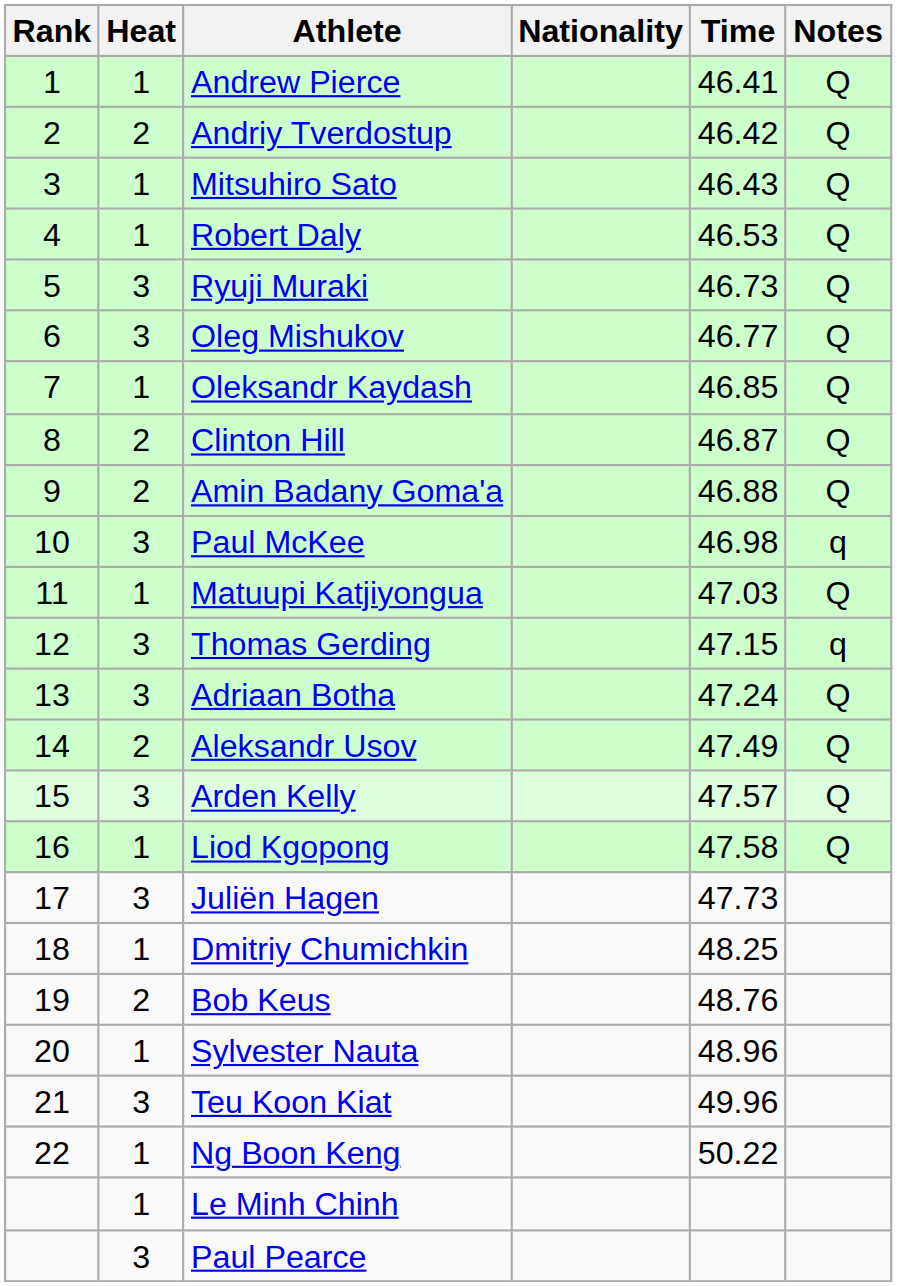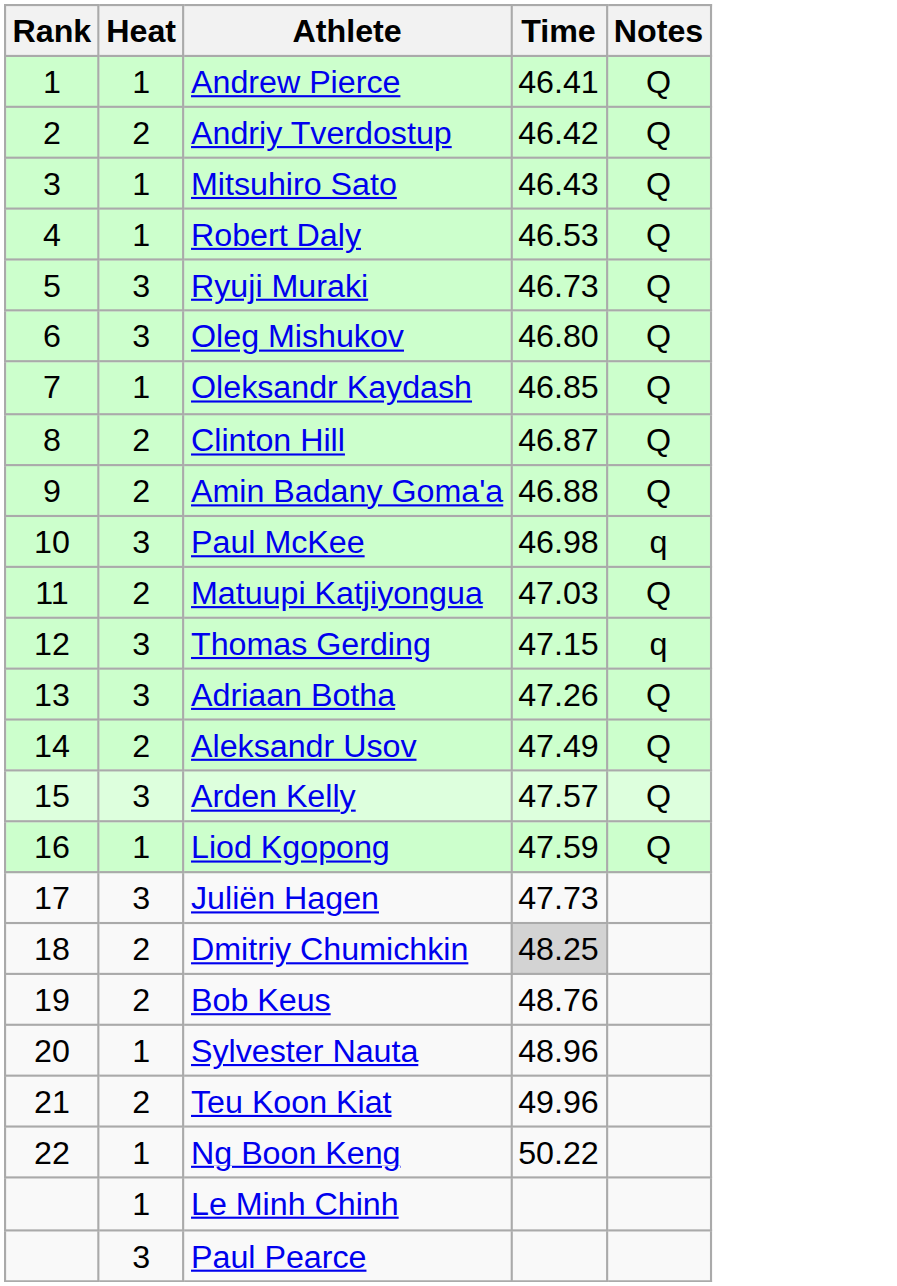 <table class="wikitable sortable" style="text-align:center;font-size:95%">
 <tr>
 <th>Rank</th>
 <th>Heat</th>
 <th>Athlete</th>
-<th>Nationality</th>
 <th>Time</th>
 <th>Notes</th>
 </tr>
 <tr bgcolor=ccffcc>
 <td>1</td>
 <td>1</td>
 <td align="left"><a href='#'>Andrew Pierce</a></td>
-<td align=left></td>
 <td>46.41</td>
 <td>Q</td>
 </tr>
 <tr bgcolor=ccffcc>
 <td>2</td>
 <td>2</td>
 <td align="left"><a href='#'>Andriy Tverdostup</a></td>
-<td align=left></td>
 <td>46.42</td>
 <td>Q</td>
 </tr>
 <tr bgcolor=ccffcc>
 <td>3</td>
 <td>1</td>
 <td align="left"><a href='#'>Mitsuhiro Sato</a></td>
-<td align=left></td>
 <td>46.43</td>
 <td>Q</td>
 </tr>
 <tr bgcolor=ccffcc>
 <td>4</td>
 <td>1</td>
 <td align="left"><a href='#'>Robert Daly</a></td>
-<td align=left></td>
 <td>46.53</td>
 <td>Q</td>
 </tr>
 <tr bgcolor=ccffcc>
 <td>5</td>
 <td>3</td>
 <td align="left"><a href='#'>Ryuji Muraki</a></td>
-<td align=left></td>
 <td>46.73</td>
 <td>Q</td>
 </tr>
 <tr bgcolor=ccffcc>
 <td>6</td>
 <td>3</td>
 <td align="left"><a href='#'>Oleg Mishukov</a></td>
-<td align=left></td>
-<td>46.77</td>
+<td>46.80</td>
 <td>Q</td>
 </tr>
 <tr bgcolor=ccffcc>
 <td>7</td>
 <td>1</td>
 <td align="left"><a href='#'>Oleksandr Kaydash</a></td>
-<td align=left></td>
 <td>46.85</td>
 <td>Q</td>
 </tr>
 <tr bgcolor=ccffcc>
 <td>8</td>
 <td>2</td>
 <td align="left"><a href='#'>Clinton Hill</a></td>
-<td align=left></td>
 <td>46.87</td>
 <td>Q</td>
 </tr>
 <tr bgcolor=ccffcc>
 <td>9</td>
 <td>2</td>
 <td align="left"><a href='#'>Amin Badany Goma'a</a></td>
-<td align=left></td>
 <td>46.88</td>
 <td>Q</td>
 </tr>
 <tr bgcolor=ccffcc>
 <td>10</td>
 <td>3</td>
 <td align="left"><a href='#'>Paul McKee</a></td>
-<td align=left></td>
 <td>46.98</td>
 <td>q</td>
 </tr>
 <tr bgcolor=ccffcc>
 <td>11</td>
-<td>1</td>
+<td>2</td>
 <td align="left"><a href='#'>Matuupi Katjiyongua</a></td>
-<td align=left></td>
 <td>47.03</td>
 <td>Q</td>
 </tr>
 <tr bgcolor=ccffcc>
 <td>12</td>
 <td>3</td>
 <td align="left"><a href='#'>Thomas Gerding</a></td>
-<td align=left></td>
 <td>47.15</td>
 <td>q</td>
 </tr>
 <tr bgcolor=ccffcc>
 <td>13</td>
 <td>3</td>
 <td align="left"><a href='#'>Adriaan Botha</a></td>
-<td align=left></td>
-<td>47.24</td>
+<td>47.26</td>
 <td>Q</td>
 </tr>
 <tr bgcolor=ccffcc>
 <td>14</td>
 <td>2</td>
 <td align="left"><a href='#'>Aleksandr Usov</a></td>
-<td align=left></td>
 <td>47.49</td>
 <td>Q</td>
 </tr>
 <tr bgcolor=ddffdd>
 <td>15</td>
 <td>3</td>
 <td align="left"><a href='#'>Arden Kelly</a></td>
-<td align=left></td>
 <td>47.57</td>
 <td>Q</td>
 </tr>
 <tr bgcolor=ccffcc>
 <td>16</td>
 <td>1</td>
 <td align="left"><a href='#'>Liod Kgopong</a></td>
-<td align=left></td>
-<td>47.58</td>
+<td>47.59</td>
 <td>Q</td>
 </tr>
 <tr>
 <td>17</td>
 <td>3</td>
 <td align="left"><a href='#'>Juliën Hagen</a></td>
-<td align=left></td>
 <td>47.73</td>
 <td></td>
 </tr>
 <tr>
 <td>18</td>
-<td>1</td>
+<td>2</td>
 <td align="left"><a href='#'>Dmitriy Chumichkin</a></td>
-<td align=left></td>
-<td>48.25</td>
+<td style="background: lightgrey;">48.25</td>
 <td></td>
 </tr>
 <tr>
 <td>19</td>
 <td>2</td>
 <td align="left"><a href='#'>Bob Keus</a></td>
-<td align=left></td>
 <td>48.76</td>
 <td></td>
 </tr>
 <tr>
 <td>20</td>
 <td>1</td>
 <td align="left"><a href='#'>Sylvester Nauta</a></td>
-<td align=left></td>
 <td>48.96</td>
 <td></td>
 </tr>
 <tr>
 <td>21</td>
-<td>3</td>
+<td>2</td>
 <td align="left"><a href='#'>Teu Koon Kiat</a></td>
-<td align=left></td>
 <td>49.96</td>
 <td></td>
 </tr>
 <tr>
 <td>22</td>
 <td>1</td>
 <td align="left"><a href='#'>Ng Boon Keng</a></td>
-<td align=left></td>
 <td>50.22</td>
 <td></td>
 </tr>
 <tr>
 <td></td>
 <td>1</td>
 <td align="left"><a href='#'>Le Minh Chinh</a></td>
-<td align=left></td>
 <td></td>
 <td></td>
 </tr>
 <tr>
 <td></td>
 <td>3</td>
 <td align="left"><a href='#'>Paul Pearce</a></td>
-<td align=left></td>
 <td></td>
 <td></td>
 </tr>
 </table>
